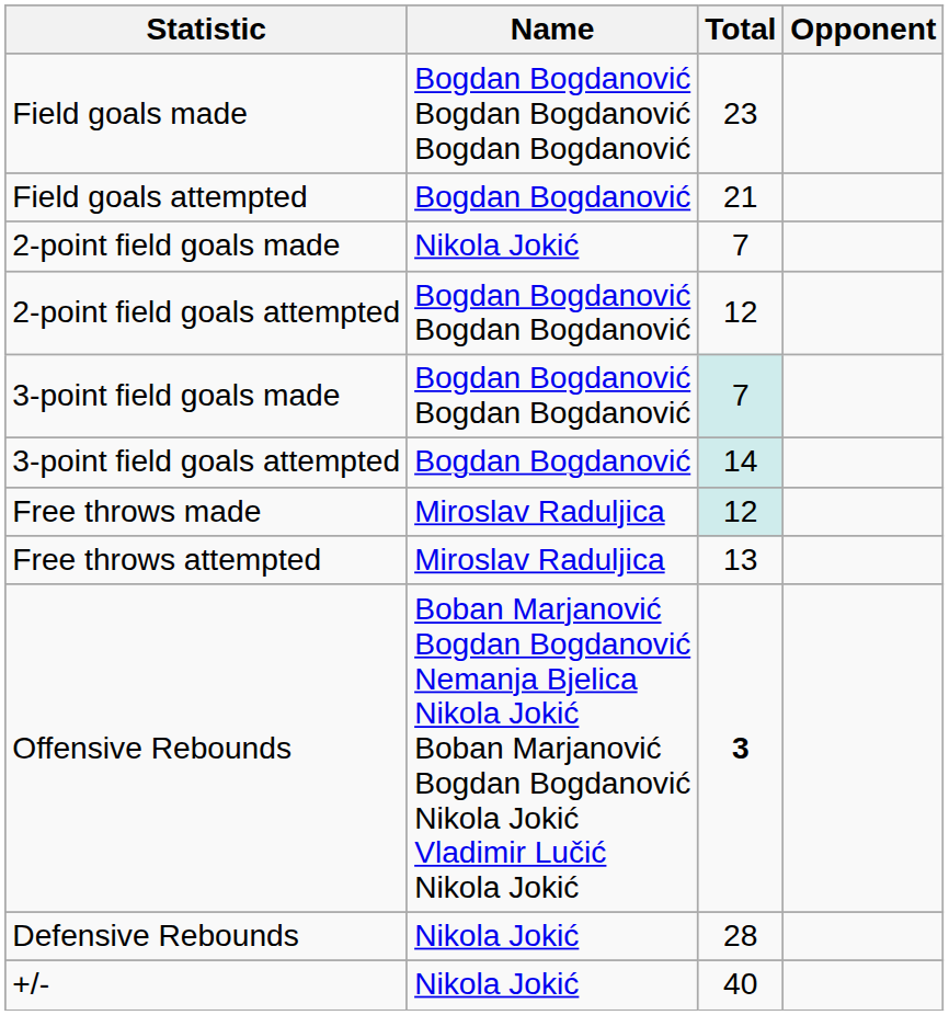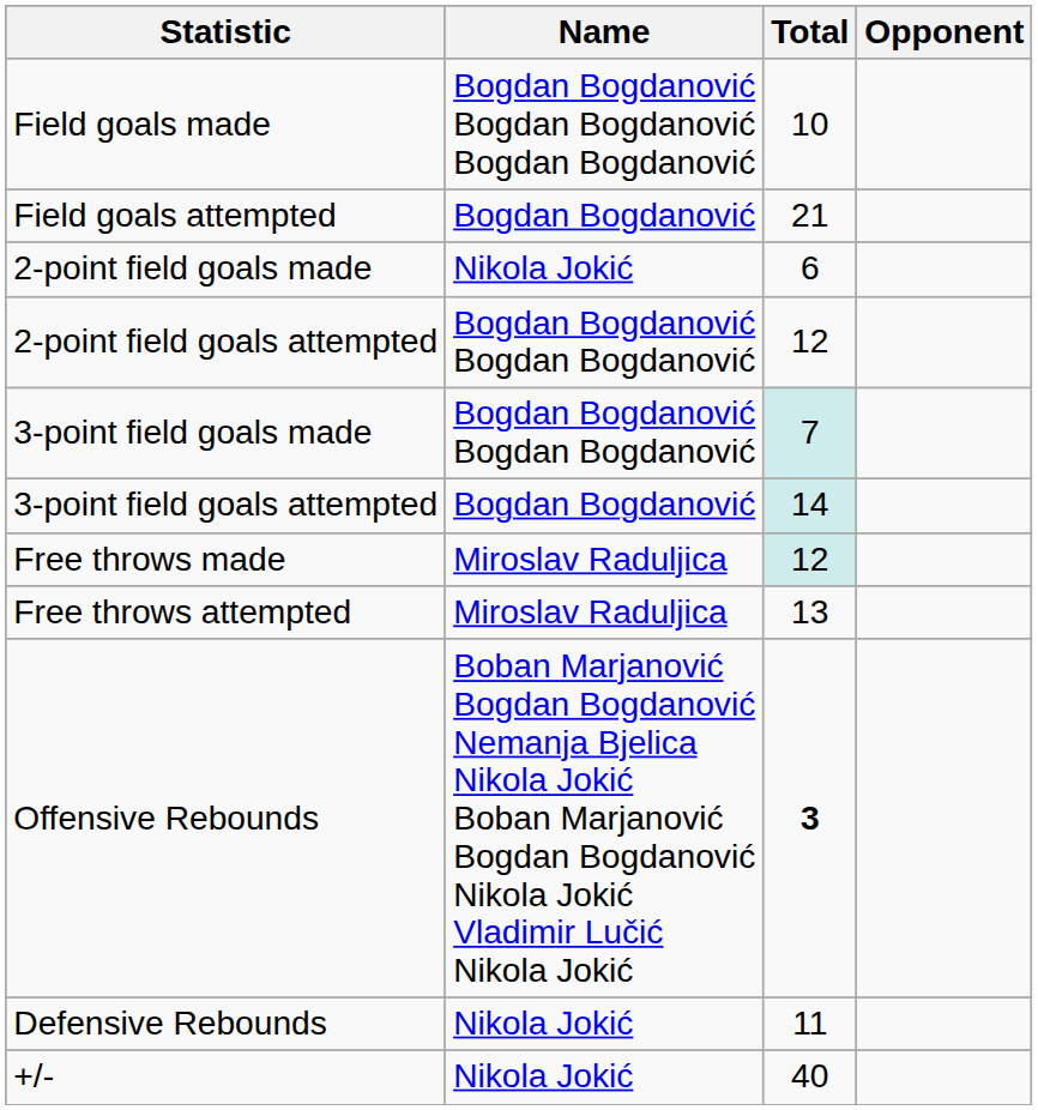 <table class=wikitable>
 <tr>
 <th>Statistic</th>
 <th>Name</th>
 <th>Total</th>
 <th>Opponent</th>
 </tr>
 <tr>
 <td>Field goals made</td>
 <td><a href='#'>Bogdan Bogdanović</a><br>Bogdan Bogdanović<br>Bogdan Bogdanović</td>
-<td align=center>23</td>
+<td align=center>10</td>
 <td><br><br></td>
 </tr>
 <tr>
 <td>Field goals attempted</td>
 <td><a href='#'>Bogdan Bogdanović</a></td>
 <td align=center>21</td>
 <td></td>
 </tr>
 <tr>
 <td>2-point field goals made</td>
 <td><a href='#'>Nikola Jokić</a></td>
-<td align=center>7</td>
+<td align=center>6</td>
 <td><br></td>
 </tr>
 <tr>
 <td>2-point field goals attempted</td>
 <td><a href='#'>Bogdan Bogdanović</a><br>Bogdan Bogdanović</td>
 <td align=center>12</td>
 <td><br></td>
 </tr>
 <tr>
 <td>3-point field goals made</td>
 <td><a href='#'>Bogdan Bogdanović</a><br>Bogdan Bogdanović</td>
 <td align=center style="background:#CFECEC">7</td>
 <td><br></td>
 </tr>
 <tr>
 <td>3-point field goals attempted</td>
 <td><a href='#'>Bogdan Bogdanović</a></td>
 <td align=center style="background:#CFECEC">14</td>
 <td></td>
 </tr>
 <tr>
 <td>Free throws made</td>
 <td><a href='#'>Miroslav Raduljica</a></td>
 <td align=center style="background:#CFECEC">12</td>
 <td></td>
 </tr>
 <tr>
 <td>Free throws attempted</td>
 <td><a href='#'>Miroslav Raduljica</a></td>
 <td align=center>13</td>
 <td></td>
 </tr>
 <tr>
 <td>Offensive Rebounds</td>
 <td><a href='#'>Boban Marjanović</a><br><a href='#'>Bogdan Bogdanović</a><br><a href='#'>Nemanja Bjelica</a><br><a href='#'>Nikola Jokić</a><br>Boban Marjanović<br>Bogdan Bogdanović<br>Nikola Jokić<br><a href='#'>Vladimir Lučić</a><br>Nikola Jokić</td>
 <td align=center><strong>3</strong></td>
 <td><br><br><br><br><br><br><br><br></td>
 </tr>
 <tr>
 <td>Defensive Rebounds</td>
 <td><a href='#'>Nikola Jokić</a></td>
-<td align=center>28</td>
+<td align=center>11</td>
 <td></td>
 </tr>
 <tr>
 <td>+/-</td>
 <td><a href='#'>Nikola Jokić</a></td>
 <td align=center>40</td>
 <td></td>
 </tr>
 </table>
